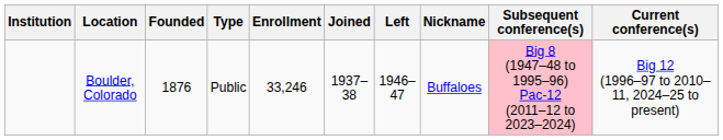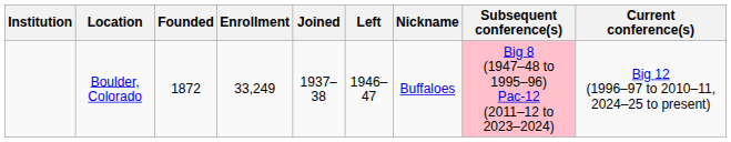 <table class="sortable wikitable" style="text-align:center;">
 <tr>
 <th>Institution</th>
 <th>Location</th>
 <th>Founded</th>
-<th>Type</th>
 <th>Enrollment</th>
 <th>Joined</th>
 <th>Left</th>
 <th>Nickname</th>
 <th>Subsequent<br>conference(s)</th>
 <th>Current<br>conference(s)</th>
 </tr>
 <tr>
 <td></td>
 <td><a href='#'>Boulder, Colorado</a></td>
-<td>1876</td>
-<td>Public</td>
-<td>33,246</td>
+<td>1872</td>
+<td>33,249</td>
 <td>1937–38</td>
 <td>1946–47</td>
 <td><a href='#'>Buffaloes</a></td>
 <td style="background: pink;"><a href='#'>Big 8</a><br>(1947–48 to 1995–96)<br><a href='#'>Pac-12</a><br>(2011–12 to 2023–2024)</td>
 <td><a href='#'>Big 12</a><br>(1996–97 to 2010–11, 2024–25 to present)</td>
 </tr>
 </table>
